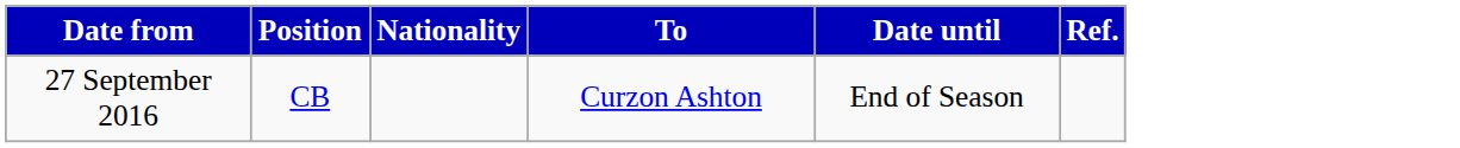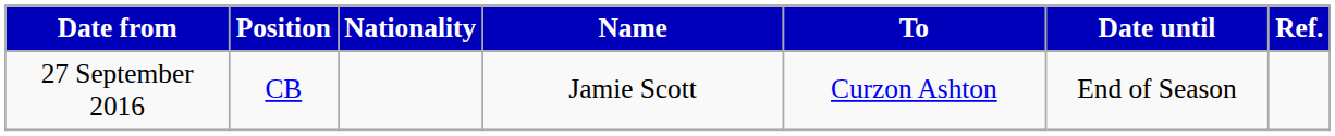 <table class="wikitable"  style="text-align:center; font-size:90%; ">
 <tr>
 <th style="background:#0000BB; color:white; width:110px;">Date from</th>
 <th style="background:#0000BB; color:white; width:50px;">Position</th>
 <th style="background:#0000BB; color:white; width:50px;">Nationality</th>
+<th style="background:#0000BB; color:white; width:150px;">Name</th>
 <th style="background:#0000BB; color:white; width:130px;">To</th>
 <th style="background:#0000BB; color:white; width:110px;">Date until</th>
 <th style="background:#0000BB; color:white; width:25px;">Ref.</th>
 </tr>
 <tr>
 <td>27 September 2016</td>
 <td><a href='#'>CB</a></td>
 <td></td>
+<td>Jamie Scott</td>
 <td><a href='#'>Curzon Ashton</a></td>
 <td>End of Season </td>
 <td></td>
 </tr>
 </table>
